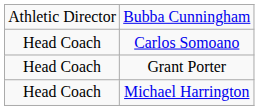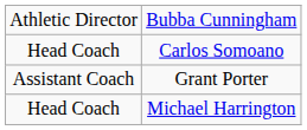 <table class="wikitable" style="text-align: center;">
 <tr>
 <td>Athletic Director</td>
 <td><a href='#'>Bubba Cunningham</a></td>
 </tr>
 <tr>
 <td>Head Coach</td>
 <td><a href='#'>Carlos Somoano</a></td>
 </tr>
 <tr>
-<td>Head Coach</td>
+<td>Assistant Coach</td>
 <td>Grant Porter</td>
 </tr>
 <tr>
 <td>Head Coach</td>
 <td><a href='#'>Michael Harrington</a></td>
 </tr>
 </table>
